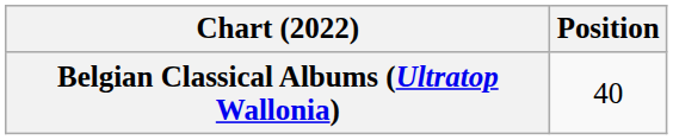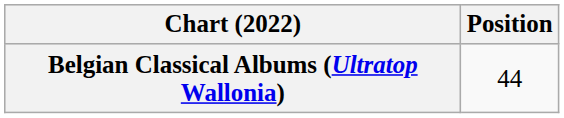 <table class="wikitable sortable plainrowheaders" style="text-align:center">
 <tr>
 <th scope="col" width=285>Chart (2022)</th>
 <th scope="col">Position</th>
 </tr>
 <tr>
 <th scope="row">Belgian Classical Albums (<em><a href='#'>Ultratop</a></em> <a href='#'>Wallonia</a>)</th>
-<td style="text-align:center;">40</td>
+<td style="text-align:center;">44</td>
 </tr>
 </table>
